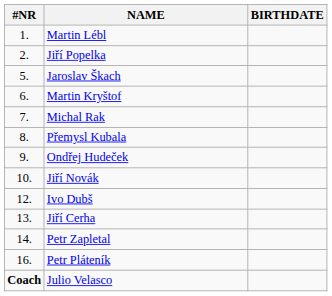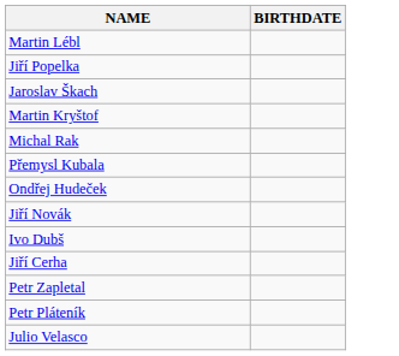 <table class="wikitable" style="border-collapse: collapse; font-size: 90%;">
 <tr>
-<th>#NR</th>
 <th align="left" style="width: 16em">NAME</th>
 <th>BIRTHDATE</th>
 </tr>
 <tr>
-<td align="center">1.</td>
 <td><a href='#'>Martin Lébl</a></td>
 <td align="center"></td>
 </tr>
 <tr>
-<td align="center">2.</td>
 <td><a href='#'>Jiří Popelka</a></td>
 <td align="center"></td>
 </tr>
 <tr>
-<td align="center">5.</td>
 <td><a href='#'>Jaroslav Škach</a></td>
 <td align="center"></td>
 </tr>
 <tr>
-<td align="center">6.</td>
 <td><a href='#'>Martin Kryštof</a></td>
 <td align="center"></td>
 </tr>
 <tr>
-<td align="center">7.</td>
 <td><a href='#'>Michal Rak</a></td>
 <td align="center"></td>
 </tr>
 <tr>
-<td align="center">8.</td>
 <td><a href='#'>Přemysl Kubala</a></td>
 <td align="center"></td>
 </tr>
 <tr>
-<td align="center">9.</td>
 <td><a href='#'>Ondřej Hudeček</a></td>
 <td align="center"></td>
 </tr>
 <tr>
-<td align="center">10.</td>
 <td><a href='#'>Jiří Novák</a></td>
 <td align="center"></td>
 </tr>
 <tr>
-<td align="center">12.</td>
 <td><a href='#'>Ivo Dubš</a></td>
 <td align="center"></td>
 </tr>
 <tr>
-<td align="center">13.</td>
 <td><a href='#'>Jiří Cerha</a></td>
 <td align="center"></td>
 </tr>
 <tr>
-<td align="center">14.</td>
 <td><a href='#'>Petr Zapletal</a></td>
 <td align="center"></td>
 </tr>
 <tr>
-<td align="center">16.</td>
 <td><a href='#'>Petr Pláteník</a></td>
 <td align="center"></td>
 </tr>
 <tr>
-<td align="center"><strong>Coach</strong></td>
 <td><a href='#'>Julio Velasco</a></td>
 <td align="center"></td>
 </tr>
 </table>
